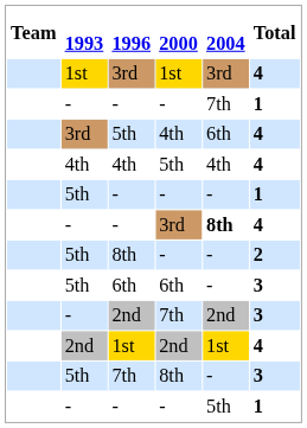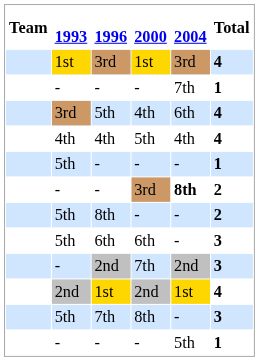 <table border="0" cellspacing="1" cellpadding="3" style="border: 1px solid #aaaaaa;">
 <tr bgcolor=>
 <td><strong>Team</strong></td>
 <td><strong><br><a href='#'>1993</a></strong></td>
 <td><strong><br><a href='#'>1996</a></strong></td>
 <td><strong><br><a href='#'>2000</a></strong></td>
 <td><strong><br><a href='#'>2004</a></strong></td>
 <td><strong>Total</strong></td>
 </tr>
 <tr bgcolor=#D0E6FF>
 <td></td>
 <td bgcolor=gold>1st</td>
 <td bgcolor=cc9966>3rd</td>
 <td bgcolor=gold>1st</td>
 <td bgcolor=cc9966>3rd</td>
 <td><strong>4</strong></td>
 </tr>
 <tr bgcolor=#FFFFFF>
 <td></td>
 <td>-</td>
 <td>-</td>
 <td>-</td>
 <td>7th</td>
 <td><strong>1</strong></td>
 </tr>
 <tr bgcolor=#D0E6FF>
 <td></td>
 <td bgcolor=cc9966>3rd</td>
 <td>5th</td>
 <td>4th</td>
 <td>6th</td>
 <td><strong>4</strong></td>
 </tr>
 <tr bgcolor=#FFFFFF>
 <td></td>
 <td>4th</td>
 <td>4th</td>
 <td>5th</td>
 <td>4th</td>
 <td><strong>4</strong></td>
 </tr>
 <tr bgcolor=#D0E6FF>
 <td></td>
 <td>5th</td>
 <td>-</td>
 <td>-</td>
 <td>-</td>
 <td><strong>1</strong></td>
 </tr>
 <tr bgcolor=#FFFFFF>
 <td></td>
 <td>-</td>
 <td>-</td>
 <td bgcolor=cc9966>3rd</td>
 <td><strong>8th</strong></td>
-<td><strong>4</strong></td>
+<td><strong>2</strong></td>
 </tr>
 <tr bgcolor=#D0E6FF>
 <td></td>
 <td>5th</td>
 <td>8th</td>
 <td>-</td>
 <td>-</td>
 <td><strong>2</strong></td>
 </tr>
 <tr bgcolor=#FFFFFF>
 <td></td>
 <td>5th</td>
 <td>6th</td>
 <td>6th</td>
 <td>-</td>
 <td><strong>3</strong></td>
 </tr>
 <tr bgcolor=#D0E6FF>
 <td></td>
 <td>-</td>
 <td bgcolor=silver>2nd</td>
 <td>7th</td>
 <td bgcolor=silver>2nd</td>
 <td><strong>3</strong></td>
 </tr>
 <tr bgcolor=#FFFFFF>
 <td></td>
 <td bgcolor=silver>2nd</td>
 <td bgcolor=gold>1st</td>
 <td bgcolor=silver>2nd</td>
 <td bgcolor=gold>1st</td>
 <td><strong>4</strong></td>
 </tr>
 <tr bgcolor=#D0E6FF>
 <td></td>
 <td>5th</td>
 <td>7th</td>
 <td>8th</td>
 <td>-</td>
 <td><strong>3</strong></td>
 </tr>
 <tr bgcolor=#FFFFFF>
 <td></td>
 <td>-</td>
 <td>-</td>
 <td>-</td>
 <td>5th</td>
 <td><strong>1</strong></td>
 </tr>
 </table>
